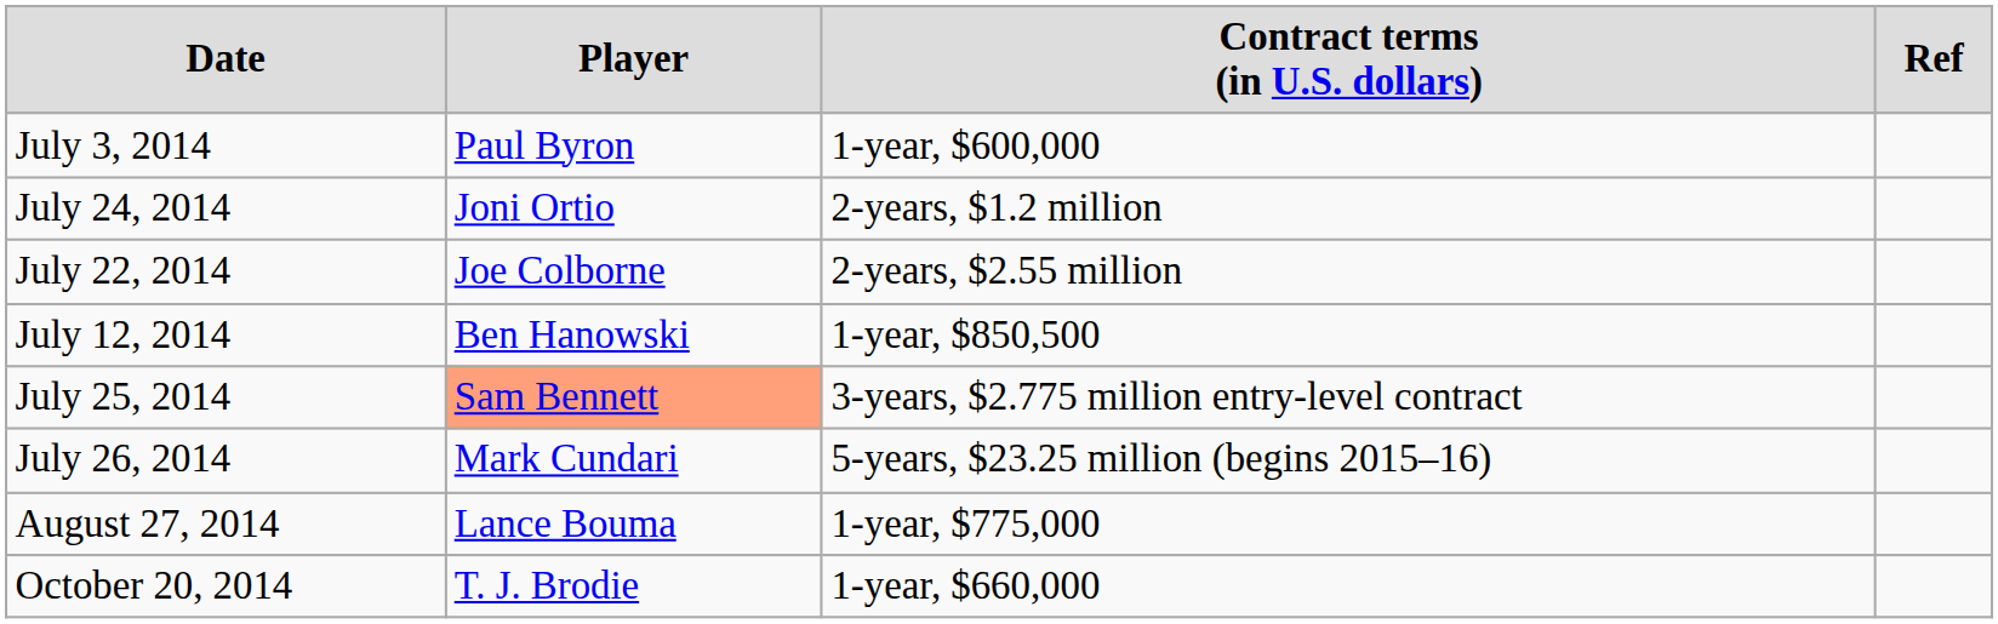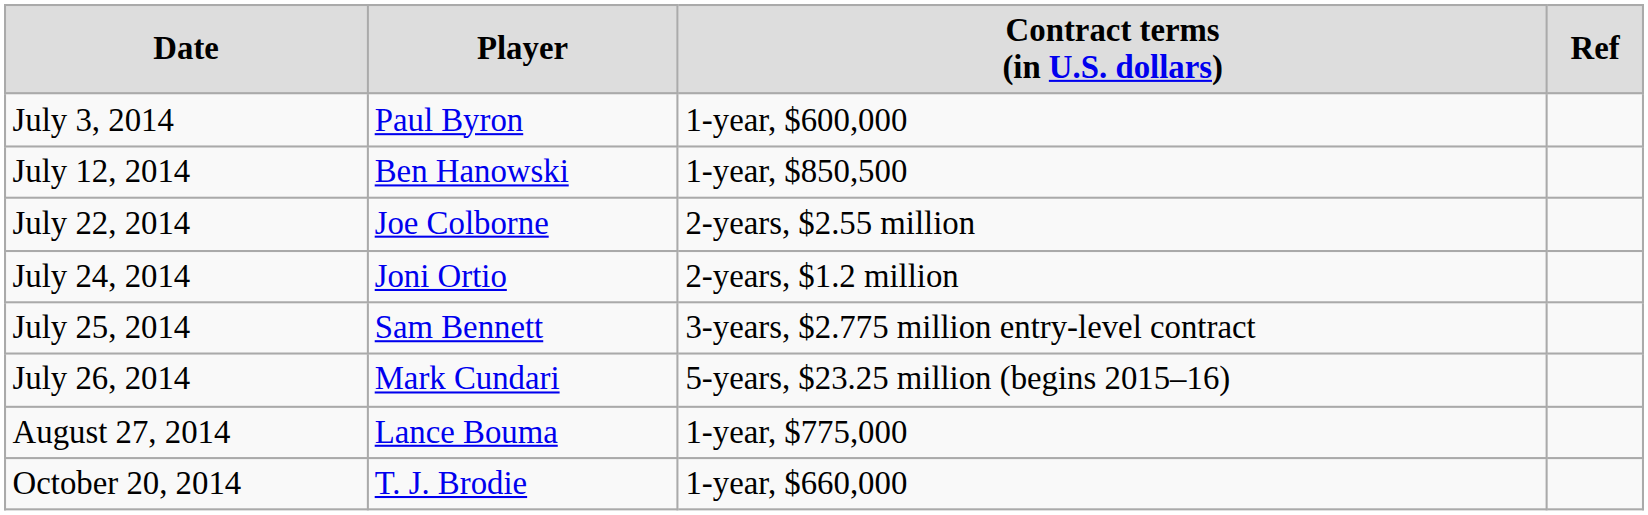 <table class="wikitable" style="border-collapse: collapse; width: 50em; padding: 3;">
 <tr align="center" bgcolor="#dddddd">
 <td><strong>Date</strong></td>
 <td><strong>Player</strong></td>
 <td><strong>Contract terms</strong><br><strong>(in <a href='#'>U.S. dollars</a>)</strong></td>
 <td><strong>Ref</strong></td>
 </tr>
 <tr>
 <td>July 3, 2014</td>
 <td><a href='#'>Paul Byron</a></td>
 <td>1-year, $600,000</td>
 <td></td>
 </tr>
 <tr>
-<td>July 24, 2014</td>
-<td><a href='#'>Joni Ortio</a></td>
-<td>2-years, $1.2 million</td>
+<td>July 12, 2014</td>
+<td><a href='#'>Ben Hanowski</a></td>
+<td>1-year, $850,500</td>
 <td></td>
 </tr>
 <tr>
 <td>July 22, 2014</td>
 <td><a href='#'>Joe Colborne</a></td>
 <td>2-years, $2.55 million</td>
 <td></td>
 </tr>
 <tr>
-<td>July 12, 2014</td>
-<td><a href='#'>Ben Hanowski</a></td>
-<td>1-year, $850,500</td>
+<td>July 24, 2014</td>
+<td><a href='#'>Joni Ortio</a></td>
+<td>2-years, $1.2 million</td>
 <td></td>
 </tr>
 <tr>
 <td>July 25, 2014</td>
-<td style="background: lightsalmon;"><a href='#'>Sam Bennett</a></td>
+<td><a href='#'>Sam Bennett</a></td>
 <td>3-years, $2.775 million entry-level contract</td>
 <td></td>
 </tr>
 <tr>
 <td>July 26, 2014</td>
 <td><a href='#'>Mark Cundari</a></td>
 <td>5-years, $23.25 million (begins 2015–16)</td>
 <td></td>
 </tr>
 <tr>
 <td>August 27, 2014</td>
 <td><a href='#'>Lance Bouma</a></td>
 <td>1-year, $775,000</td>
 <td></td>
 </tr>
 <tr>
 <td>October 20, 2014</td>
 <td><a href='#'>T. J. Brodie</a></td>
 <td>1-year, $660,000</td>
 <td></td>
 </tr>
 </table>
